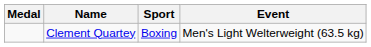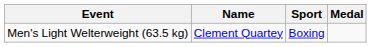 <table class="wikitable" style="font-size:90%">
 <tr>
-<th>Medal</th>
+<th>Event</th>
 <th>Name</th>
 <th>Sport</th>
-<th>Event</th>
+<th>Medal</th>
 </tr>
 <tr>
-<td></td>
+<td>Men's Light Welterweight (63.5 kg)</td>
 <td><a href='#'>Clement Quartey</a></td>
 <td><a href='#'>Boxing</a></td>
-<td>Men's Light Welterweight (63.5 kg)</td>
+<td></td>
 </tr>
 </table>
